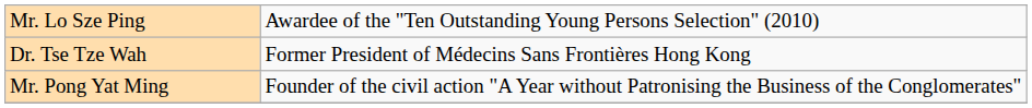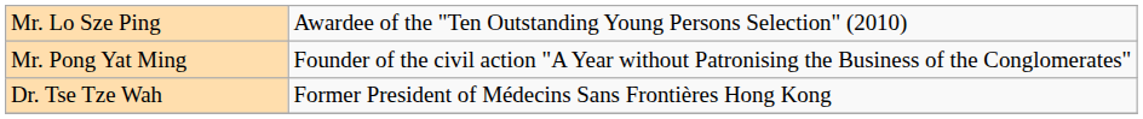 <table class="wikitable">
 <tr>
 <td style="background: #ffdead" width="25%">Mr. Lo Sze Ping</td>
 <td>Awardee of the "Ten Outstanding Young Persons Selection" (2010)</td>
 </tr>
 <tr>
+<td style="background: #ffdead" width="25%">Mr. Pong Yat Ming</td>
+<td>Founder of the civil action "A Year without Patronising the Business of the Conglomerates"</td>
+</tr>
+<tr>
 <td style="background: #ffdead" width="25%">Dr. Tse Tze Wah</td>
 <td>Former President of Médecins Sans Frontières Hong Kong</td>
 </tr>
 <tr>
-<td style="background: #ffdead" width="25%">Mr. Pong Yat Ming</td>
-<td>Founder of the civil action "A Year without Patronising the Business of the Conglomerates"</td>
-</tr>
-<tr>
 </tr>
 </table>
